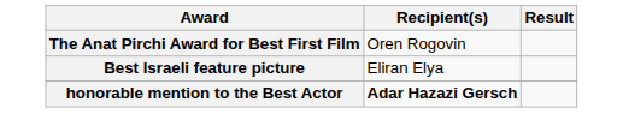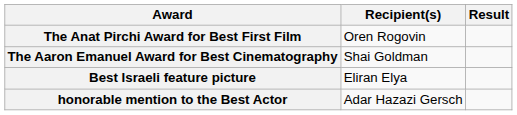 <table class="wikitable plainrowheaders"  style="margin:auto; margin:auto;">
 <tr>
 <th scope="col">Award</th>
 <th scope="col">Recipient(s)</th>
 <th scope="col">Result</th>
 </tr>
 <tr>
 <th scope="row">The Anat Pirchi Award for Best First Film</th>
 <td>Oren Rogovin</td>
 <td></td>
 </tr>
 <tr>
+<th scope="row">The Aaron Emanuel Award for Best Cinematography</th>
+<td>Shai Goldman</td>
+<td></td>
+</tr>
+<tr>
 <th scope="row">Best Israeli feature picture</th>
 <td>Eliran Elya</td>
 <td></td>
 </tr>
 <tr>
 <th scope="row">honorable mention to the Best Actor</th>
-<td><strong>Adar Hazazi Gersch</strong></td>
+<td>Adar Hazazi Gersch</td>
 <td></td>
 </tr>
 </table>
